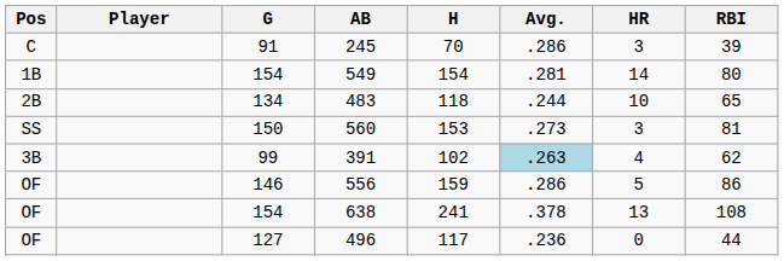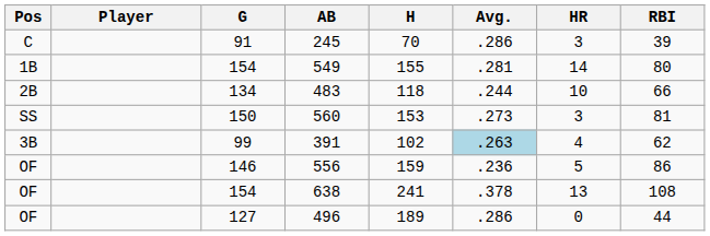 <table class="wikitable sortable">
 <tr>
 <th bgcolor="#DDDDFF" width="5%">Pos</th>
 <th bgcolor="#DDDDFF" width="16%">Player</th>
 <th bgcolor="#DDDDFF" width="9%">G</th>
 <th bgcolor="#DDDDFF" width="9%">AB</th>
 <th bgcolor="#DDDDFF" width="9%">H</th>
 <th bgcolor="#DDDDFF" width="9%">Avg.</th>
 <th bgcolor="#DDDDFF" width="9%">HR</th>
 <th bgcolor="#DDDDFF" width="9%">RBI</th>
 </tr>
 <tr align="center">
 <td>C</td>
 <td></td>
 <td>91</td>
 <td>245</td>
 <td>70</td>
 <td>.286</td>
 <td>3</td>
 <td>39</td>
 </tr>
 <tr align="center">
 <td>1B</td>
 <td></td>
 <td>154</td>
 <td>549</td>
-<td>154</td>
+<td>155</td>
 <td>.281</td>
 <td>14</td>
 <td>80</td>
 </tr>
 <tr align="center">
 <td>2B</td>
 <td></td>
 <td>134</td>
 <td>483</td>
 <td>118</td>
 <td>.244</td>
 <td>10</td>
-<td>65</td>
+<td>66</td>
 </tr>
 <tr align="center">
 <td>SS</td>
 <td></td>
 <td>150</td>
 <td>560</td>
 <td>153</td>
 <td>.273</td>
 <td>3</td>
 <td>81</td>
 </tr>
 <tr align="center">
 <td>3B</td>
 <td></td>
 <td>99</td>
 <td>391</td>
 <td>102</td>
 <td style="background: lightblue;">.263</td>
 <td>4</td>
 <td>62</td>
 </tr>
 <tr align="center">
 <td>OF</td>
 <td></td>
 <td>146</td>
 <td>556</td>
 <td>159</td>
-<td>.286</td>
+<td>.236</td>
 <td>5</td>
 <td>86</td>
 </tr>
 <tr align="center">
 <td>OF</td>
 <td></td>
 <td>154</td>
 <td>638</td>
 <td>241</td>
 <td>.378</td>
 <td>13</td>
 <td>108</td>
 </tr>
 <tr align="center">
 <td>OF</td>
 <td></td>
 <td>127</td>
 <td>496</td>
-<td>117</td>
-<td>.236</td>
+<td>189</td>
+<td>.286</td>
 <td>0</td>
 <td>44</td>
 </tr>
 </table>
